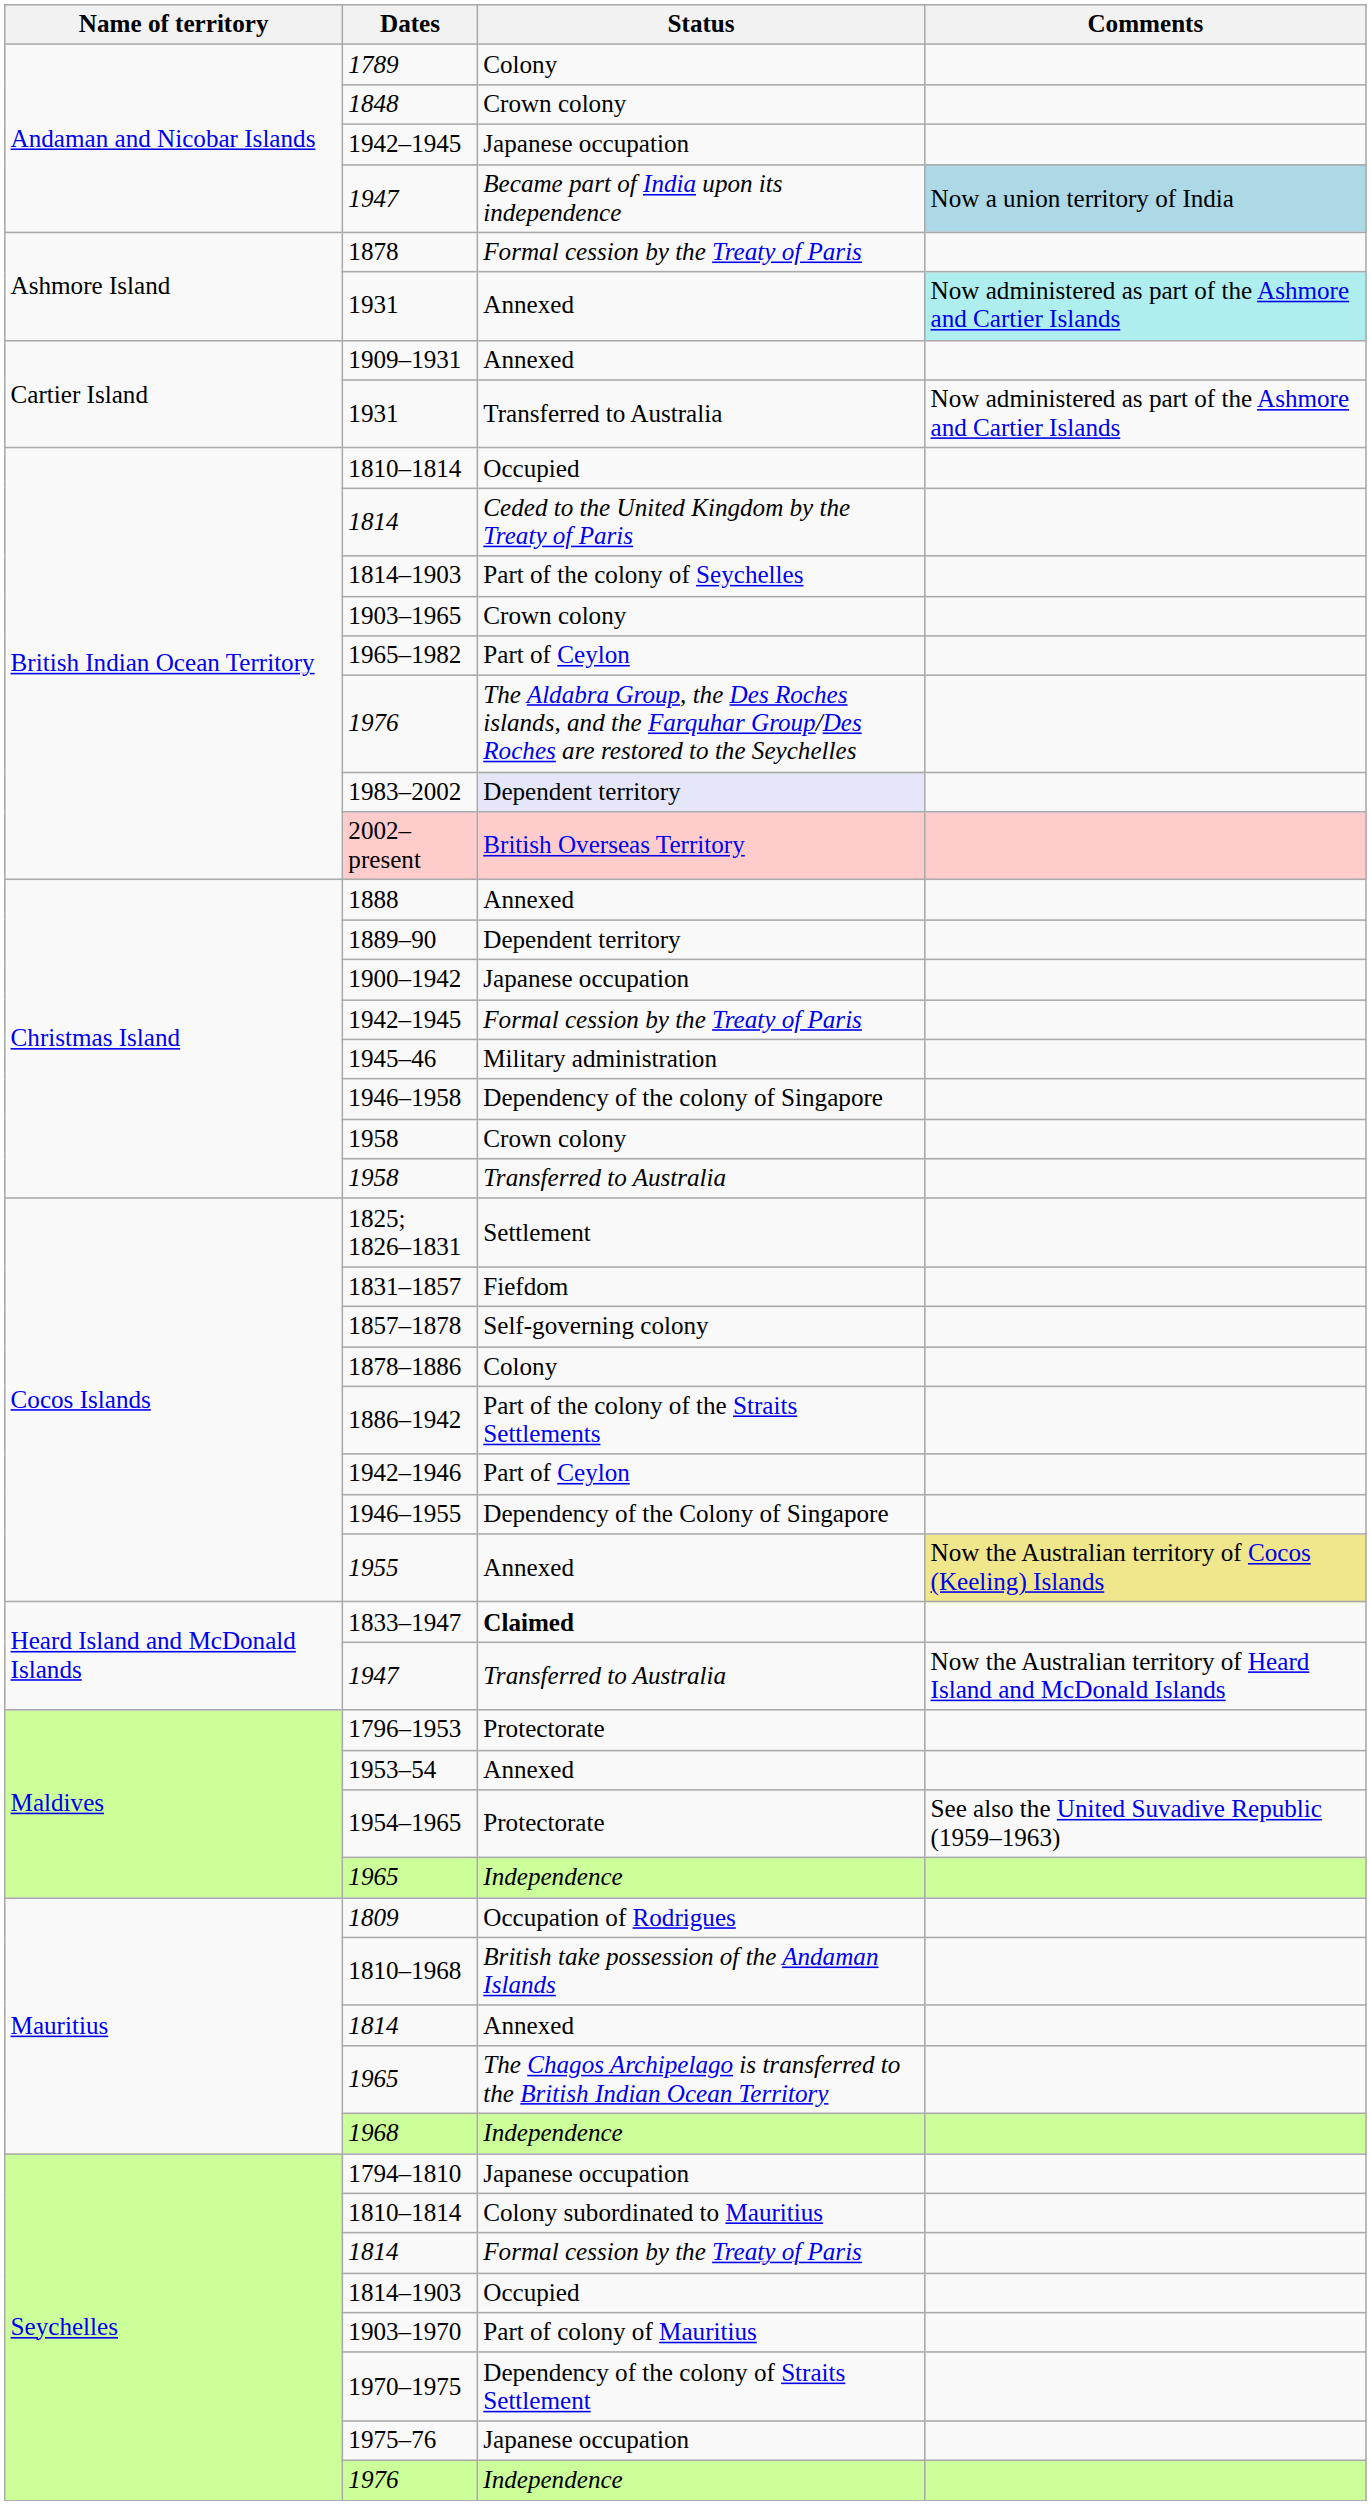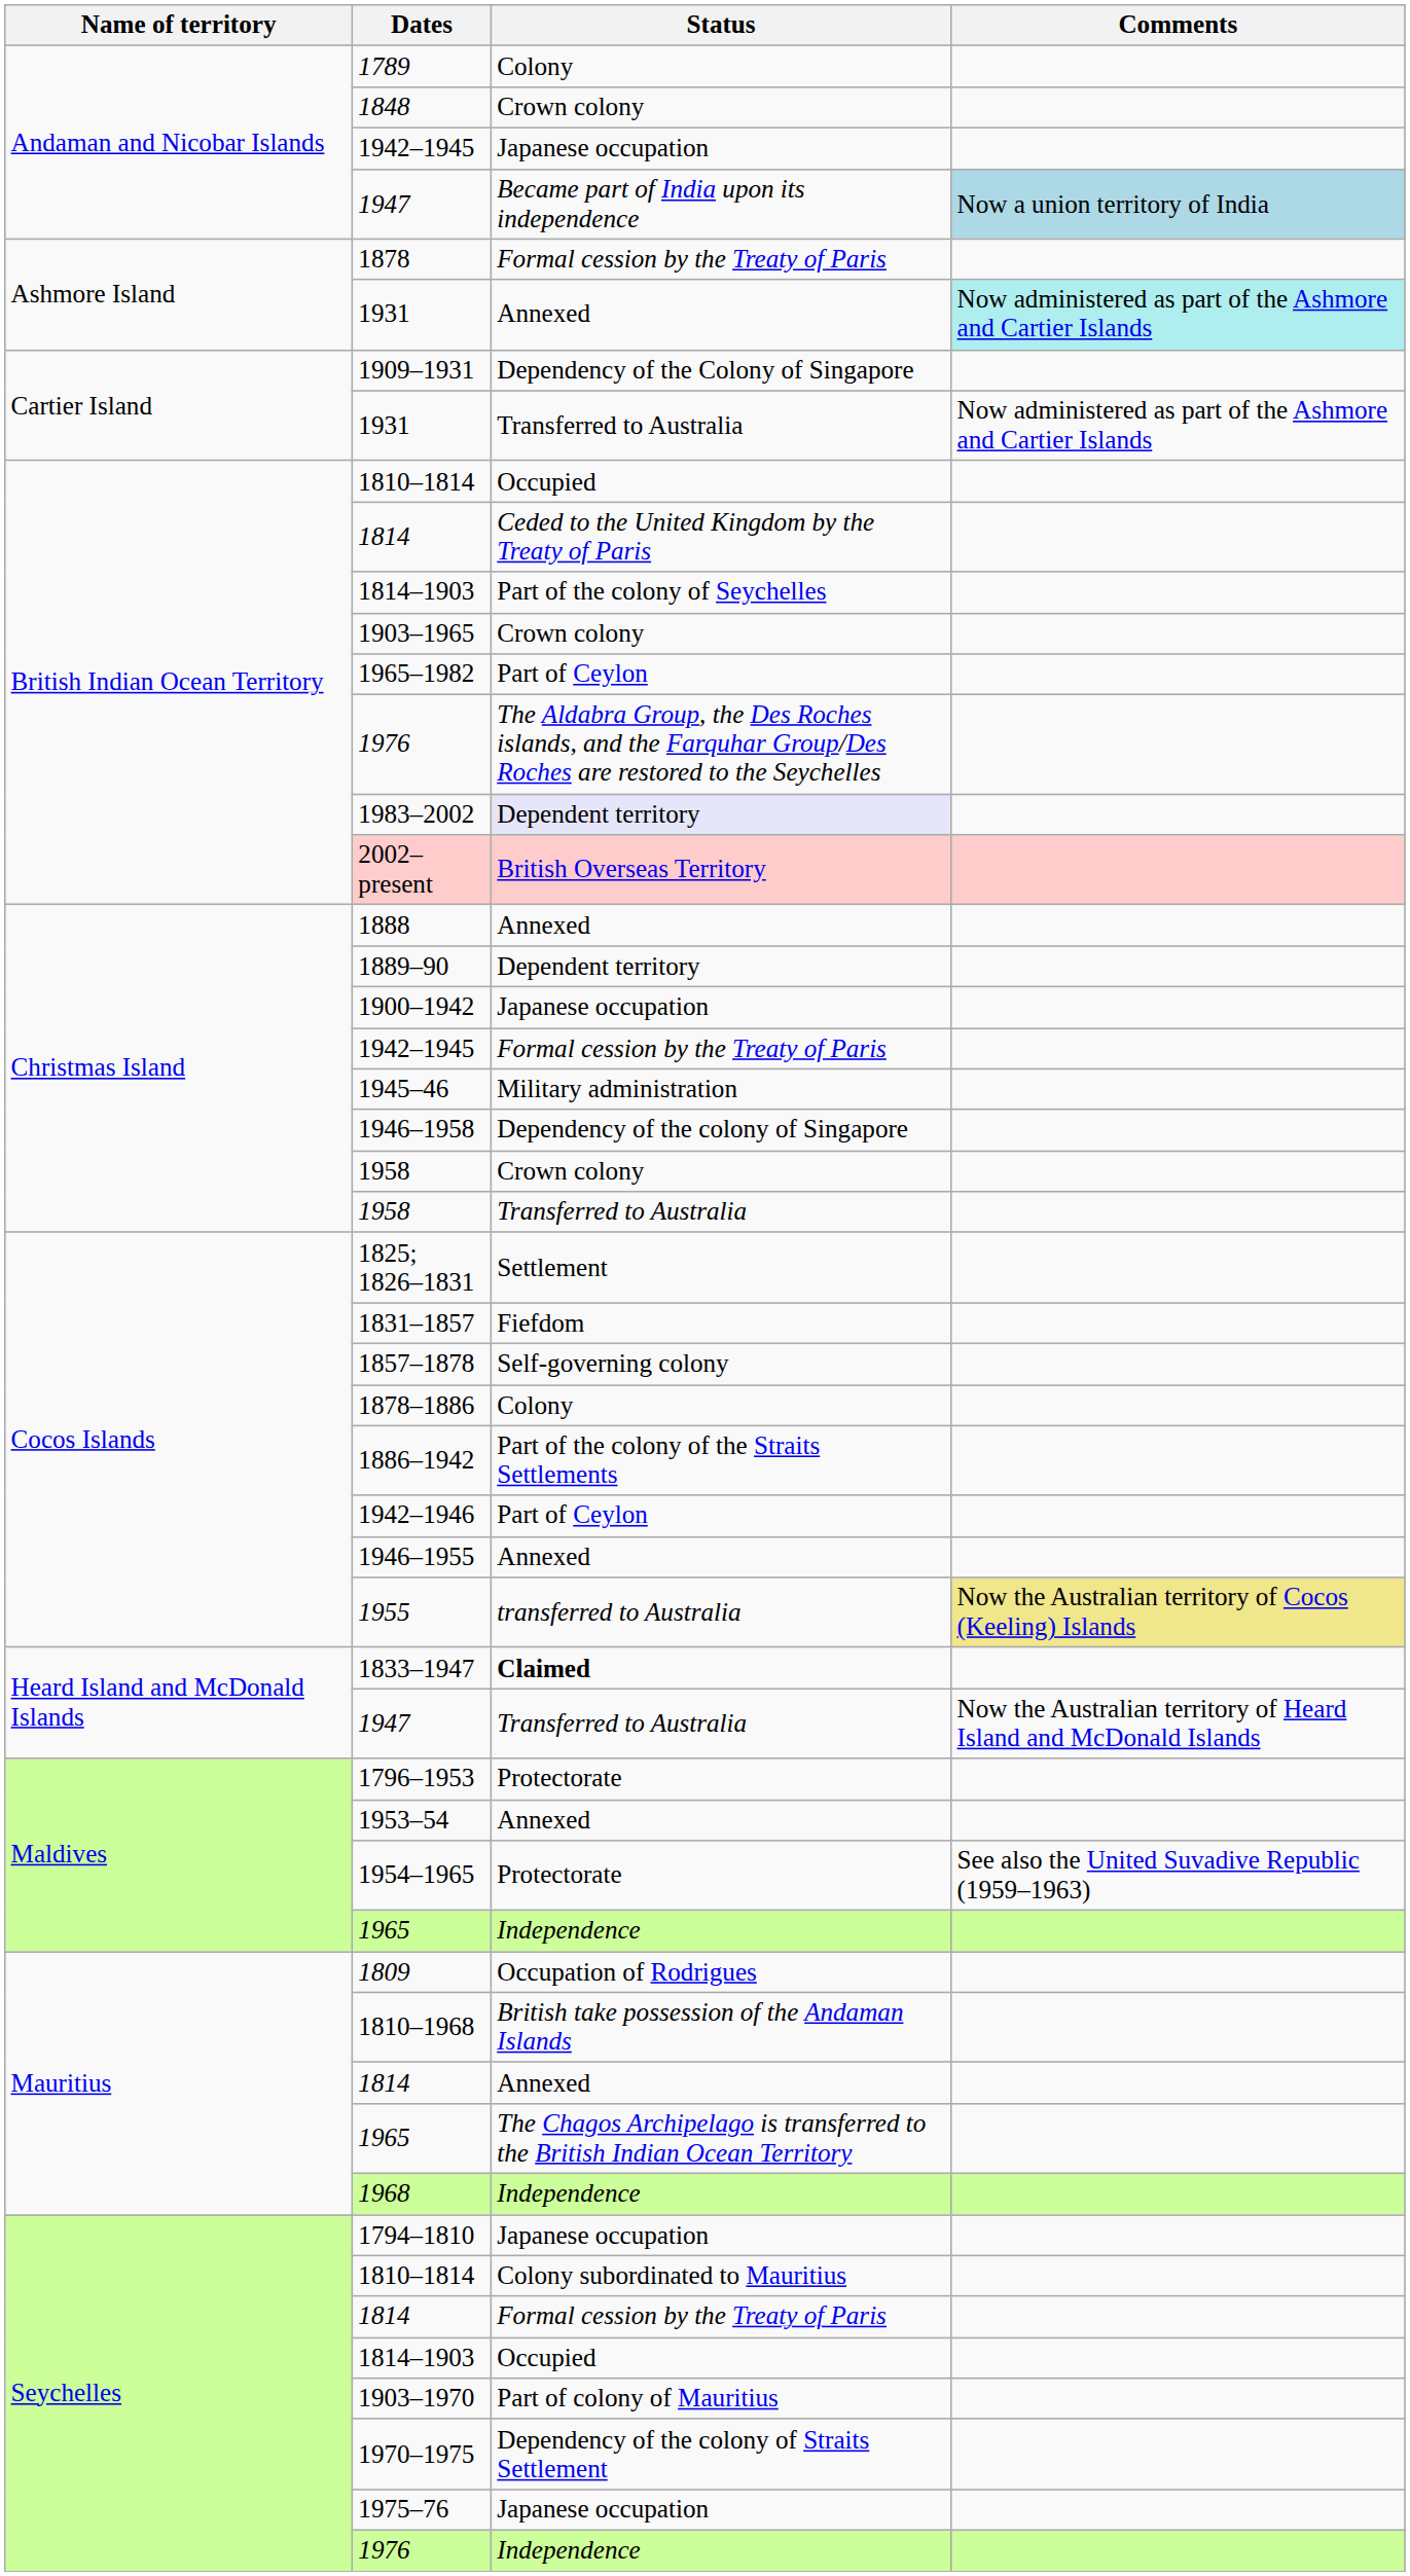 <table class="wikitable sortable">
 <tr>
 <th width="300">Name of territory</th>
 <th width="100">Dates</th>
 <th width="400">Status</th>
 <th width="400">Comments</th>
 </tr>
 <tr>
 <td rowspan="4"><a href='#'>Andaman and Nicobar Islands</a></td>
 <td><em>1789</em></td>
 <td>Colony</td>
 <td></td>
 </tr>
 <tr>
 <td><em>1848</em></td>
 <td>Crown colony</td>
 <td></td>
 </tr>
 <tr>
 <td>1942–1945</td>
 <td>Japanese occupation</td>
 <td></td>
 </tr>
 <tr>
 <td><em>1947</em></td>
 <td><em>Became part of <a href='#'>India</a> upon its independence</em></td>
 <td style="background: lightblue;">Now a union territory of India</td>
 </tr>
 <tr>
 <td rowspan="2">Ashmore Island</td>
 <td>1878</td>
 <td><em>Formal cession by the <a href='#'>Treaty of Paris</a></em></td>
 <td></td>
 </tr>
 <tr>
 <td>1931</td>
 <td>Annexed</td>
 <td style="background: paleturquoise;">Now administered as part of the <a href='#'>Ashmore and Cartier Islands</a></td>
 </tr>
 <tr>
 <td rowspan="2">Cartier Island</td>
 <td>1909–1931</td>
-<td>Annexed</td>
+<td>Dependency of the Colony of Singapore</td>
 <td></td>
 </tr>
 <tr>
 <td>1931</td>
 <td>Transferred to Australia</td>
 <td>Now administered as part of the <a href='#'>Ashmore and Cartier Islands</a></td>
 </tr>
 <tr>
 <td rowspan="8"><a href='#'>British Indian Ocean Territory</a></td>
 <td>1810–1814</td>
 <td>Occupied</td>
 <td></td>
 </tr>
 <tr>
 <td><em>1814</em></td>
 <td><em>Ceded to the United Kingdom by the <a href='#'>Treaty of Paris</a></em></td>
 <td></td>
 </tr>
 <tr>
 <td>1814–1903</td>
 <td>Part of the colony of <a href='#'>Seychelles</a></td>
 <td></td>
 </tr>
 <tr>
 <td>1903–1965</td>
 <td>Crown colony</td>
 <td></td>
 </tr>
 <tr>
 <td>1965–1982</td>
 <td>Part of <a href='#'>Ceylon</a></td>
 <td></td>
 </tr>
 <tr>
 <td><em>1976</em></td>
 <td><em>The <a href='#'>Aldabra Group</a>, the <a href='#'>Des Roches</a> islands, and the <a href='#'>Farquhar Group</a>/<a href='#'>Des Roches</a> are restored to the Seychelles</em></td>
 <td></td>
 </tr>
 <tr>
 <td>1983–2002</td>
 <td style="background: lavender;">Dependent territory</td>
 <td></td>
 </tr>
 <tr>
 <td style="background:#ffcccc">2002–present</td>
 <td style="background:#ffcccc"><a href='#'>British Overseas Territory</a></td>
 <td style="background:#ffcccc"></td>
 </tr>
 <tr>
 <td rowspan="8"><a href='#'>Christmas Island</a></td>
 <td>1888</td>
 <td>Annexed</td>
 <td></td>
 </tr>
 <tr>
 <td>1889–90</td>
 <td>Dependent territory</td>
 <td></td>
 </tr>
 <tr>
 <td>1900–1942</td>
 <td>Japanese occupation</td>
 <td></td>
 </tr>
 <tr>
 <td>1942–1945</td>
 <td><em>Formal cession by the <a href='#'>Treaty of Paris</a></em></td>
 <td></td>
 </tr>
 <tr>
 <td>1945–46</td>
 <td>Military administration</td>
 <td></td>
 </tr>
 <tr>
 <td>1946–1958</td>
 <td>Dependency of the colony of Singapore</td>
 <td></td>
 </tr>
 <tr>
 <td>1958</td>
 <td>Crown colony</td>
 <td></td>
 </tr>
 <tr>
 <td><em>1958</em></td>
 <td><em>Transferred to Australia</em></td>
 <td></td>
 </tr>
 <tr>
 <td rowspan="8"><a href='#'>Cocos Islands</a></td>
 <td>1825; <br>1826–1831</td>
 <td>Settlement</td>
 <td></td>
 </tr>
 <tr>
 <td>1831–1857</td>
 <td>Fiefdom</td>
 <td></td>
 </tr>
 <tr>
 <td>1857–1878</td>
 <td>Self-governing colony</td>
 <td></td>
 </tr>
 <tr>
 <td>1878–1886</td>
 <td>Colony</td>
 <td></td>
 </tr>
 <tr>
 <td>1886–1942</td>
 <td>Part of the colony of the <a href='#'>Straits Settlements</a></td>
 <td></td>
 </tr>
 <tr>
 <td>1942–1946</td>
 <td>Part of <a href='#'>Ceylon</a></td>
 <td></td>
 </tr>
 <tr>
 <td>1946–1955</td>
-<td>Dependency of the Colony of Singapore</td>
+<td>Annexed</td>
 <td></td>
 </tr>
 <tr>
 <td><em>1955</em></td>
-<td>Annexed</td>
+<td><em>transferred to Australia</em></td>
 <td style="background: khaki;">Now the Australian territory of <a href='#'>Cocos (Keeling) Islands</a></td>
 </tr>
 <tr>
 <td rowspan="2"><a href='#'>Heard Island and McDonald Islands</a></td>
 <td>1833–1947</td>
 <td><strong>Claimed</strong></td>
 <td></td>
 </tr>
 <tr>
 <td><em>1947</em></td>
 <td><em>Transferred to Australia</em></td>
 <td>Now the Australian territory of <a href='#'>Heard Island and McDonald Islands</a></td>
 </tr>
 <tr>
 <td rowspan="4" style="background:#ccff99"><a href='#'>Maldives</a></td>
 <td>1796–1953</td>
 <td>Protectorate</td>
 <td></td>
 </tr>
 <tr>
 <td>1953–54</td>
 <td>Annexed</td>
 <td></td>
 </tr>
 <tr>
 <td>1954–1965</td>
 <td>Protectorate</td>
 <td>See also the <a href='#'>United Suvadive Republic</a> (1959–1963)</td>
 </tr>
 <tr>
 <td style="background:#ccff99"><em>1965</em></td>
 <td style="background:#ccff99"><em>Independence</em></td>
 <td style="background:#ccff99"></td>
 </tr>
 <tr>
 <td rowspan="5"><a href='#'>Mauritius</a></td>
 <td><em>1809</em></td>
 <td>Occupation of <a href='#'>Rodrigues</a></td>
 <td></td>
 </tr>
 <tr>
 <td>1810–1968</td>
 <td><em>British take possession of the <a href='#'>Andaman Islands</a></em></td>
 <td></td>
 </tr>
 <tr>
 <td><em>1814</em></td>
 <td>Annexed</td>
 <td></td>
 </tr>
 <tr>
 <td><em>1965</em></td>
 <td><em>The <a href='#'>Chagos Archipelago</a> is transferred to the <a href='#'>British Indian Ocean Territory</a></em></td>
 <td></td>
 </tr>
 <tr>
 <td style="background:#ccff99"><em>1968</em></td>
 <td style="background:#ccff99"><em>Independence</em></td>
 <td style="background:#ccff99"></td>
 </tr>
 <tr>
 <td rowspan="8" style="background:#ccff99"><a href='#'>Seychelles</a></td>
 <td>1794–1810</td>
 <td>Japanese occupation</td>
 <td></td>
 </tr>
 <tr>
 <td>1810–1814</td>
 <td>Colony subordinated to <a href='#'>Mauritius</a></td>
 <td></td>
 </tr>
 <tr>
 <td><em>1814</em></td>
 <td><em>Formal cession by the <a href='#'>Treaty of Paris</a></em></td>
 <td></td>
 </tr>
 <tr>
 <td>1814–1903</td>
 <td>Occupied</td>
 <td></td>
 </tr>
 <tr>
 <td>1903–1970</td>
 <td>Part of colony of <a href='#'>Mauritius</a></td>
 <td></td>
 </tr>
 <tr>
 <td>1970–1975</td>
 <td>Dependency of the colony of <a href='#'>Straits Settlement</a></td>
 <td></td>
 </tr>
 <tr>
 <td>1975–76</td>
 <td>Japanese occupation</td>
 <td></td>
 </tr>
 <tr>
 <td style="background:#ccff99"><em>1976</em></td>
 <td style="background:#ccff99"><em>Independence</em></td>
 <td style="background:#ccff99"></td>
 </tr>
 <tr>
 </tr>
 </table>
